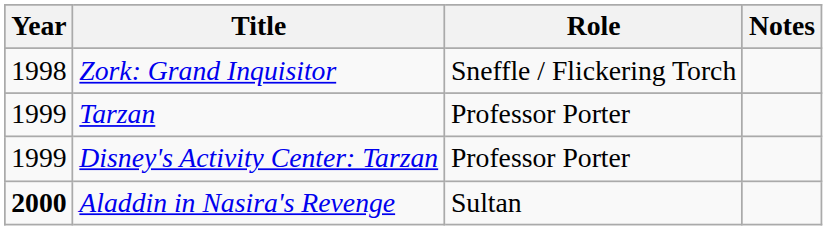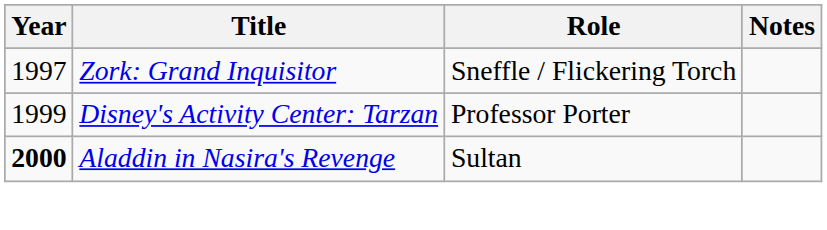 <table class="wikitable">
 <tr>
 <th>Year</th>
 <th>Title</th>
 <th>Role</th>
 <th>Notes</th>
 </tr>
 <tr>
-<td>1998</td>
+<td>1997</td>
 <td><em><a href='#'>Zork: Grand Inquisitor</a></em></td>
 <td>Sneffle / Flickering Torch</td>
-<td></td>
-</tr>
-<tr>
-<td>1999</td>
-<td><em><a href='#'>Tarzan</a></em></td>
-<td>Professor Porter</td>
 <td></td>
 </tr>
 <tr>
 <td>1999</td>
 <td><em><a href='#'>Disney's Activity Center: Tarzan</a></em></td>
 <td>Professor Porter</td>
 <td></td>
 </tr>
 <tr>
 <td><strong>2000</strong></td>
 <td><em><a href='#'>Aladdin in Nasira's Revenge</a></em></td>
 <td>Sultan</td>
 <td></td>
 </tr>
 </table>
